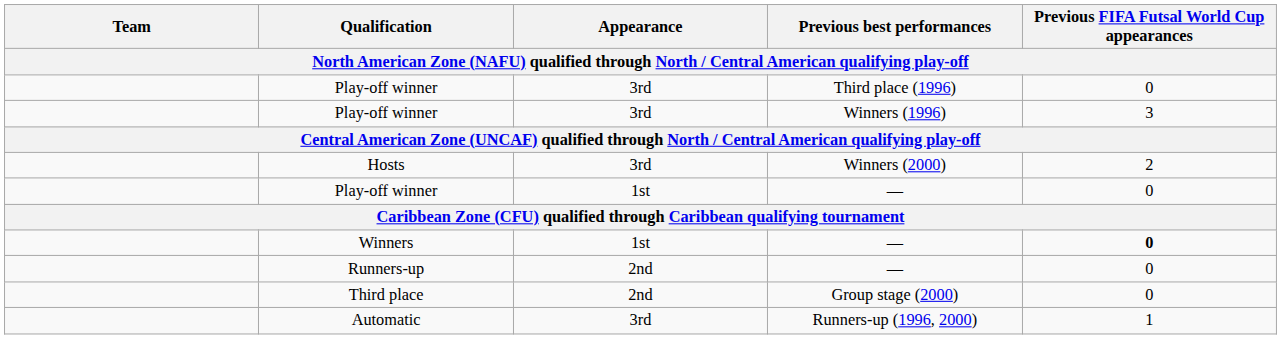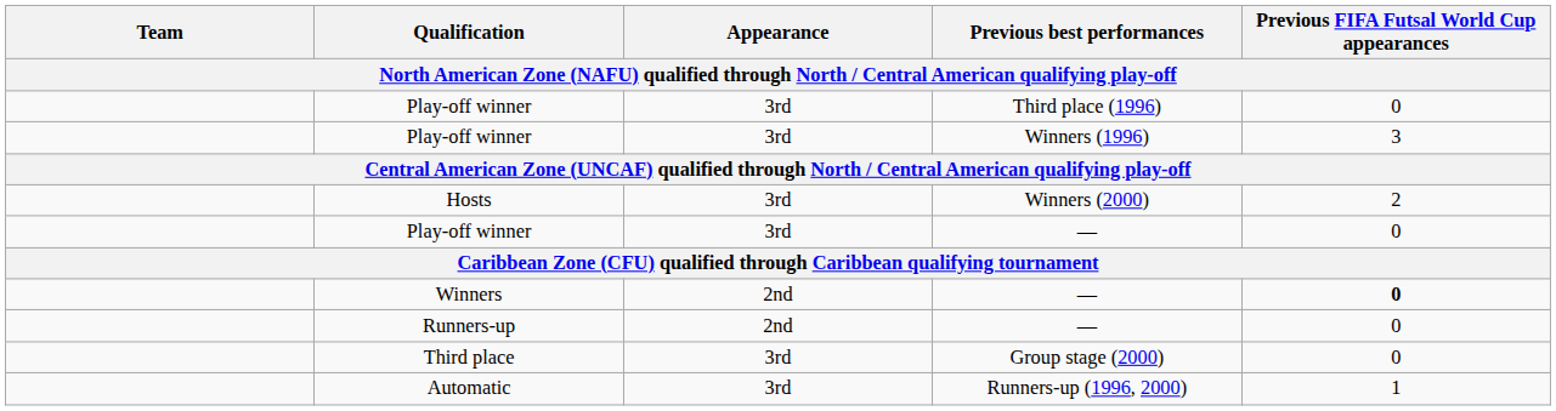 <table class="wikitable">
 <tr>
 <th width=20%>Team</th>
 <th width=20%>Qualification</th>
 <th width=20%>Appearance</th>
 <th width=20%>Previous best performances</th>
 <th width=20%>Previous <a href='#'>FIFA Futsal World Cup</a> appearances</th>
 </tr>
 <tr>
 <th colspan=5><a href='#'>North American Zone (NAFU)</a> qualified through <a href='#'>North / Central American qualifying play-off</a></th>
 </tr>
 <tr>
 <td align=left></td>
 <td align=center>Play-off winner</td>
 <td align=center>3rd</td>
 <td align=center>Third place (<a href='#'>1996</a>)</td>
 <td align=center>0</td>
 </tr>
 <tr>
 <td align=left></td>
 <td align=center>Play-off winner</td>
 <td align=center>3rd</td>
 <td align=center>Winners (<a href='#'>1996</a>)</td>
 <td align=center>3</td>
 </tr>
 <tr>
 <th colspan=5><a href='#'>Central American Zone (UNCAF)</a> qualified through <a href='#'>North / Central American qualifying play-off</a></th>
 </tr>
 <tr>
 <td align=left></td>
 <td align=center>Hosts</td>
 <td align=center>3rd</td>
 <td align=center>Winners (<a href='#'>2000</a>)</td>
 <td align=center>2</td>
 </tr>
 <tr>
 <td align=left></td>
 <td align=center>Play-off winner</td>
-<td align=center>1st</td>
+<td align=center>3rd</td>
 <td align=center>—</td>
 <td align=center>0</td>
 </tr>
 <tr>
 <th colspan=5><a href='#'>Caribbean Zone (CFU)</a> qualified through <a href='#'>Caribbean qualifying tournament</a></th>
 </tr>
 <tr>
 <td align=left></td>
 <td align=center>Winners</td>
-<td align=center>1st</td>
+<td align=center>2nd</td>
 <td align=center>—</td>
 <td align=center><strong>0</strong></td>
 </tr>
 <tr>
 <td align=left></td>
 <td align=center>Runners-up</td>
 <td align=center>2nd</td>
 <td align=center>—</td>
 <td align=center>0</td>
 </tr>
 <tr>
 <td align=left></td>
 <td align=center>Third place</td>
-<td align=center>2nd</td>
+<td align=center>3rd</td>
 <td align=center>Group stage (<a href='#'>2000</a>)</td>
 <td align=center>0</td>
 </tr>
 <tr>
 <td align=left></td>
 <td align=center>Automatic</td>
 <td align=center>3rd</td>
 <td align=center>Runners-up (<a href='#'>1996</a>, <a href='#'>2000</a>)</td>
 <td align=center>1</td>
 </tr>
 </table>
